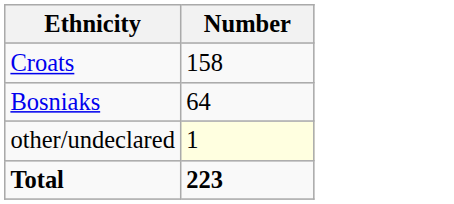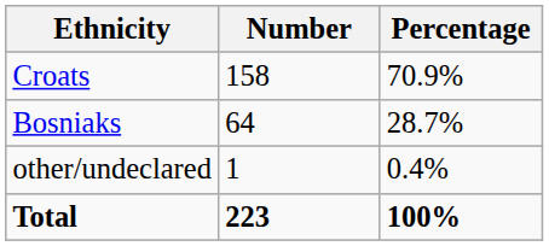 <table class="wikitable">
 <tr>
 <th width="100px">Ethnicity</th>
 <th width="80px">Number</th>
+<th width="80px">Percentage</th>
 </tr>
 <tr>
 <td><a href='#'>Croats</a></td>
 <td>158</td>
+<td>70.9%</td>
 </tr>
 <tr>
 <td><a href='#'>Bosniaks</a></td>
 <td>64</td>
+<td>28.7%</td>
 </tr>
 <tr>
 <td>other/undeclared</td>
-<td style="background: lightyellow;">1</td>
+<td>1</td>
+<td>0.4%</td>
 </tr>
 <tr>
 <td><strong>Total</strong></td>
 <td><strong>223</strong></td>
+<td><strong>100%</strong></td>
 </tr>
 </table>
